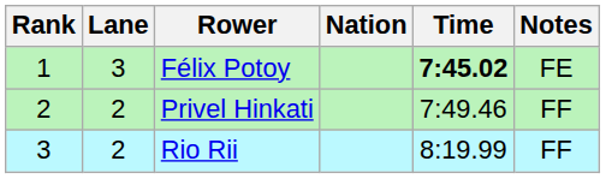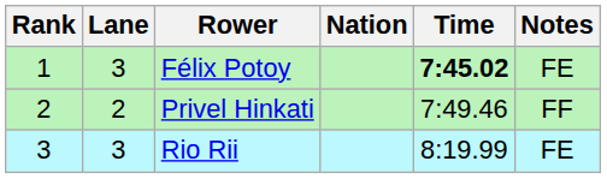 <table class="wikitable sortable" style="text-align:center">
 <tr>
 <th>Rank</th>
 <th>Lane</th>
 <th>Rower</th>
 <th>Nation</th>
 <th>Time</th>
 <th>Notes</th>
 </tr>
 <tr bgcolor=bbf3bb>
 <td>1</td>
 <td>3</td>
 <td align=left><a href='#'>Félix Potoy</a></td>
 <td align=left></td>
 <td><strong>7:45.02</strong></td>
 <td>FE</td>
 </tr>
 <tr bgcolor=bbf3bb>
 <td>2</td>
 <td>2</td>
 <td align=left><a href='#'>Privel Hinkati</a></td>
 <td align=left></td>
 <td>7:49.46</td>
 <td>FF</td>
 </tr>
 <tr bgcolor=bbf9ff>
 <td>3</td>
-<td>2</td>
+<td>3</td>
 <td align=left><a href='#'>Rio Rii</a></td>
 <td align=left></td>
 <td>8:19.99</td>
-<td>FF</td>
+<td>FE</td>
 </tr>
 </table>
